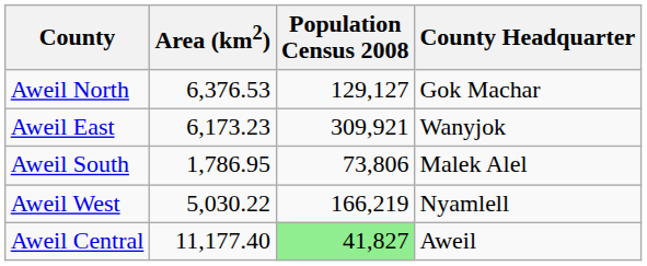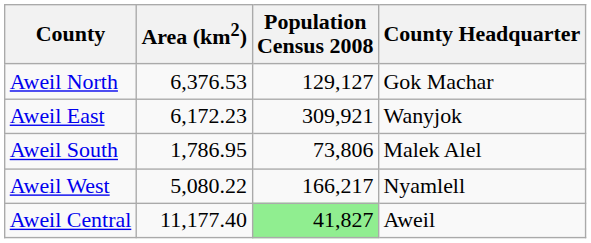 <table class="sortable wikitable">
 <tr>
 <th>County</th>
 <th>Area (km<sup>2</sup>)</th>
 <th>Population<br>Census 2008</th>
 <th>County Headquarter<br></th>
 </tr>
 <tr>
 <td><a href='#'>Aweil North</a></td>
 <td align="right">6,376.53</td>
 <td align="right">129,127</td>
 <td>Gok Machar</td>
 </tr>
 <tr>
 <td><a href='#'>Aweil East</a></td>
-<td align="right">6,173.23</td>
+<td align="right">6,172.23</td>
 <td align="right">309,921</td>
 <td>Wanyjok</td>
 </tr>
 <tr>
 <td><a href='#'>Aweil South</a></td>
 <td align="right">1,786.95</td>
 <td align="right">73,806</td>
 <td>Malek Alel</td>
 </tr>
 <tr>
 <td><a href='#'>Aweil West</a></td>
-<td align="right">5,030.22</td>
-<td align="right">166,219</td>
+<td align="right">5,080.22</td>
+<td align="right">166,217</td>
 <td>Nyamlell</td>
 </tr>
 <tr>
 <td><a href='#'>Aweil Central</a></td>
 <td align="right">11,177.40</td>
 <td align="right" style="background: lightgreen;">41,827</td>
 <td>Aweil</td>
 </tr>
 </table>
